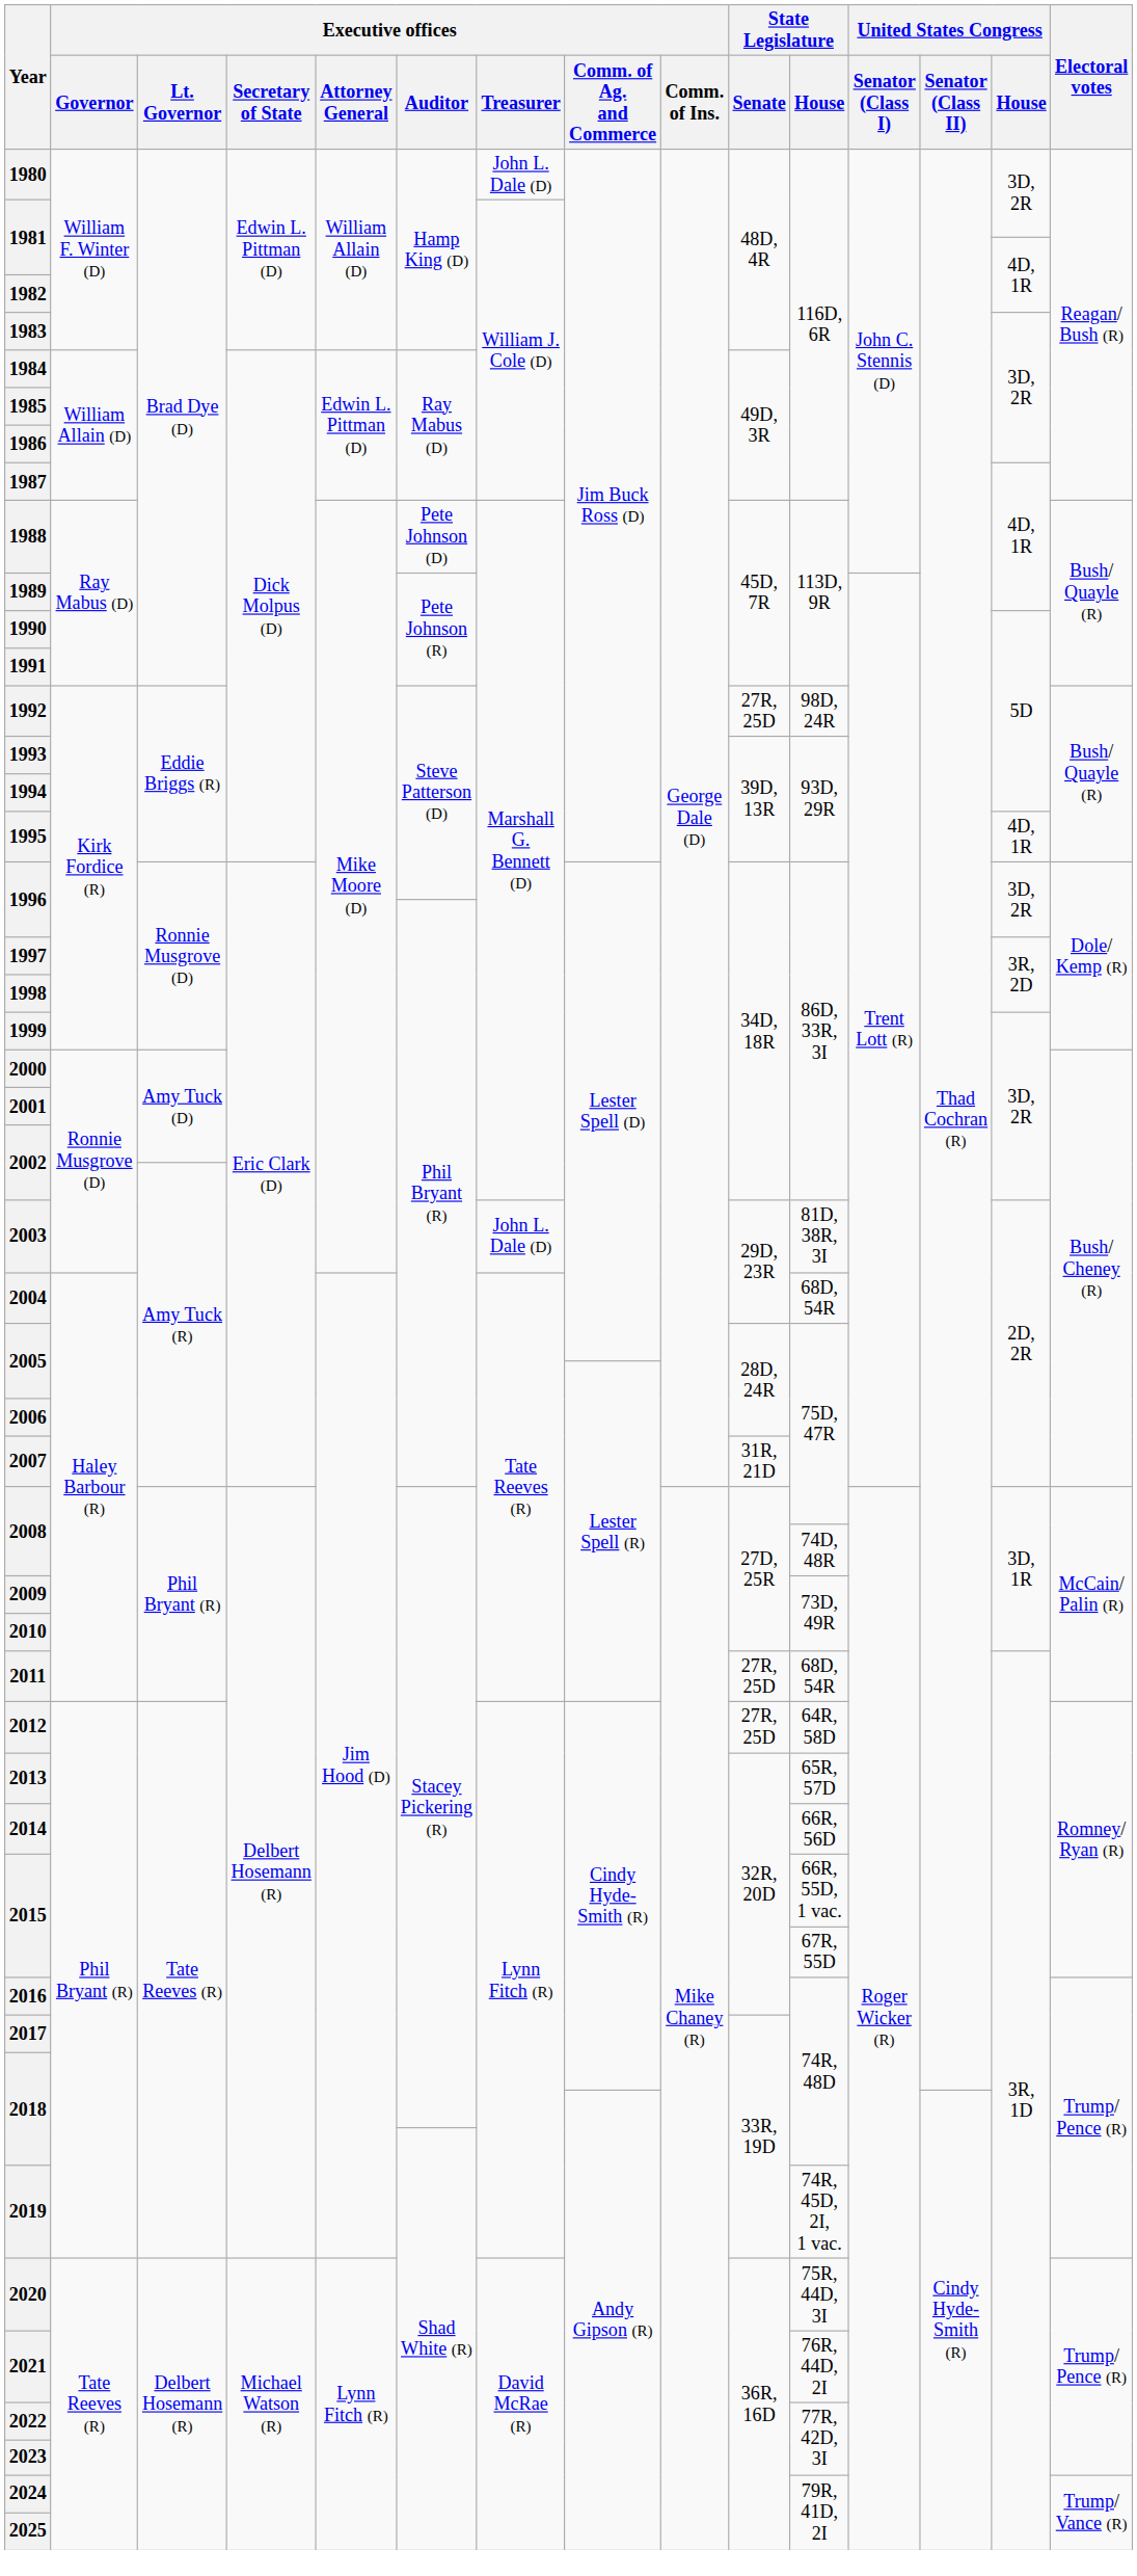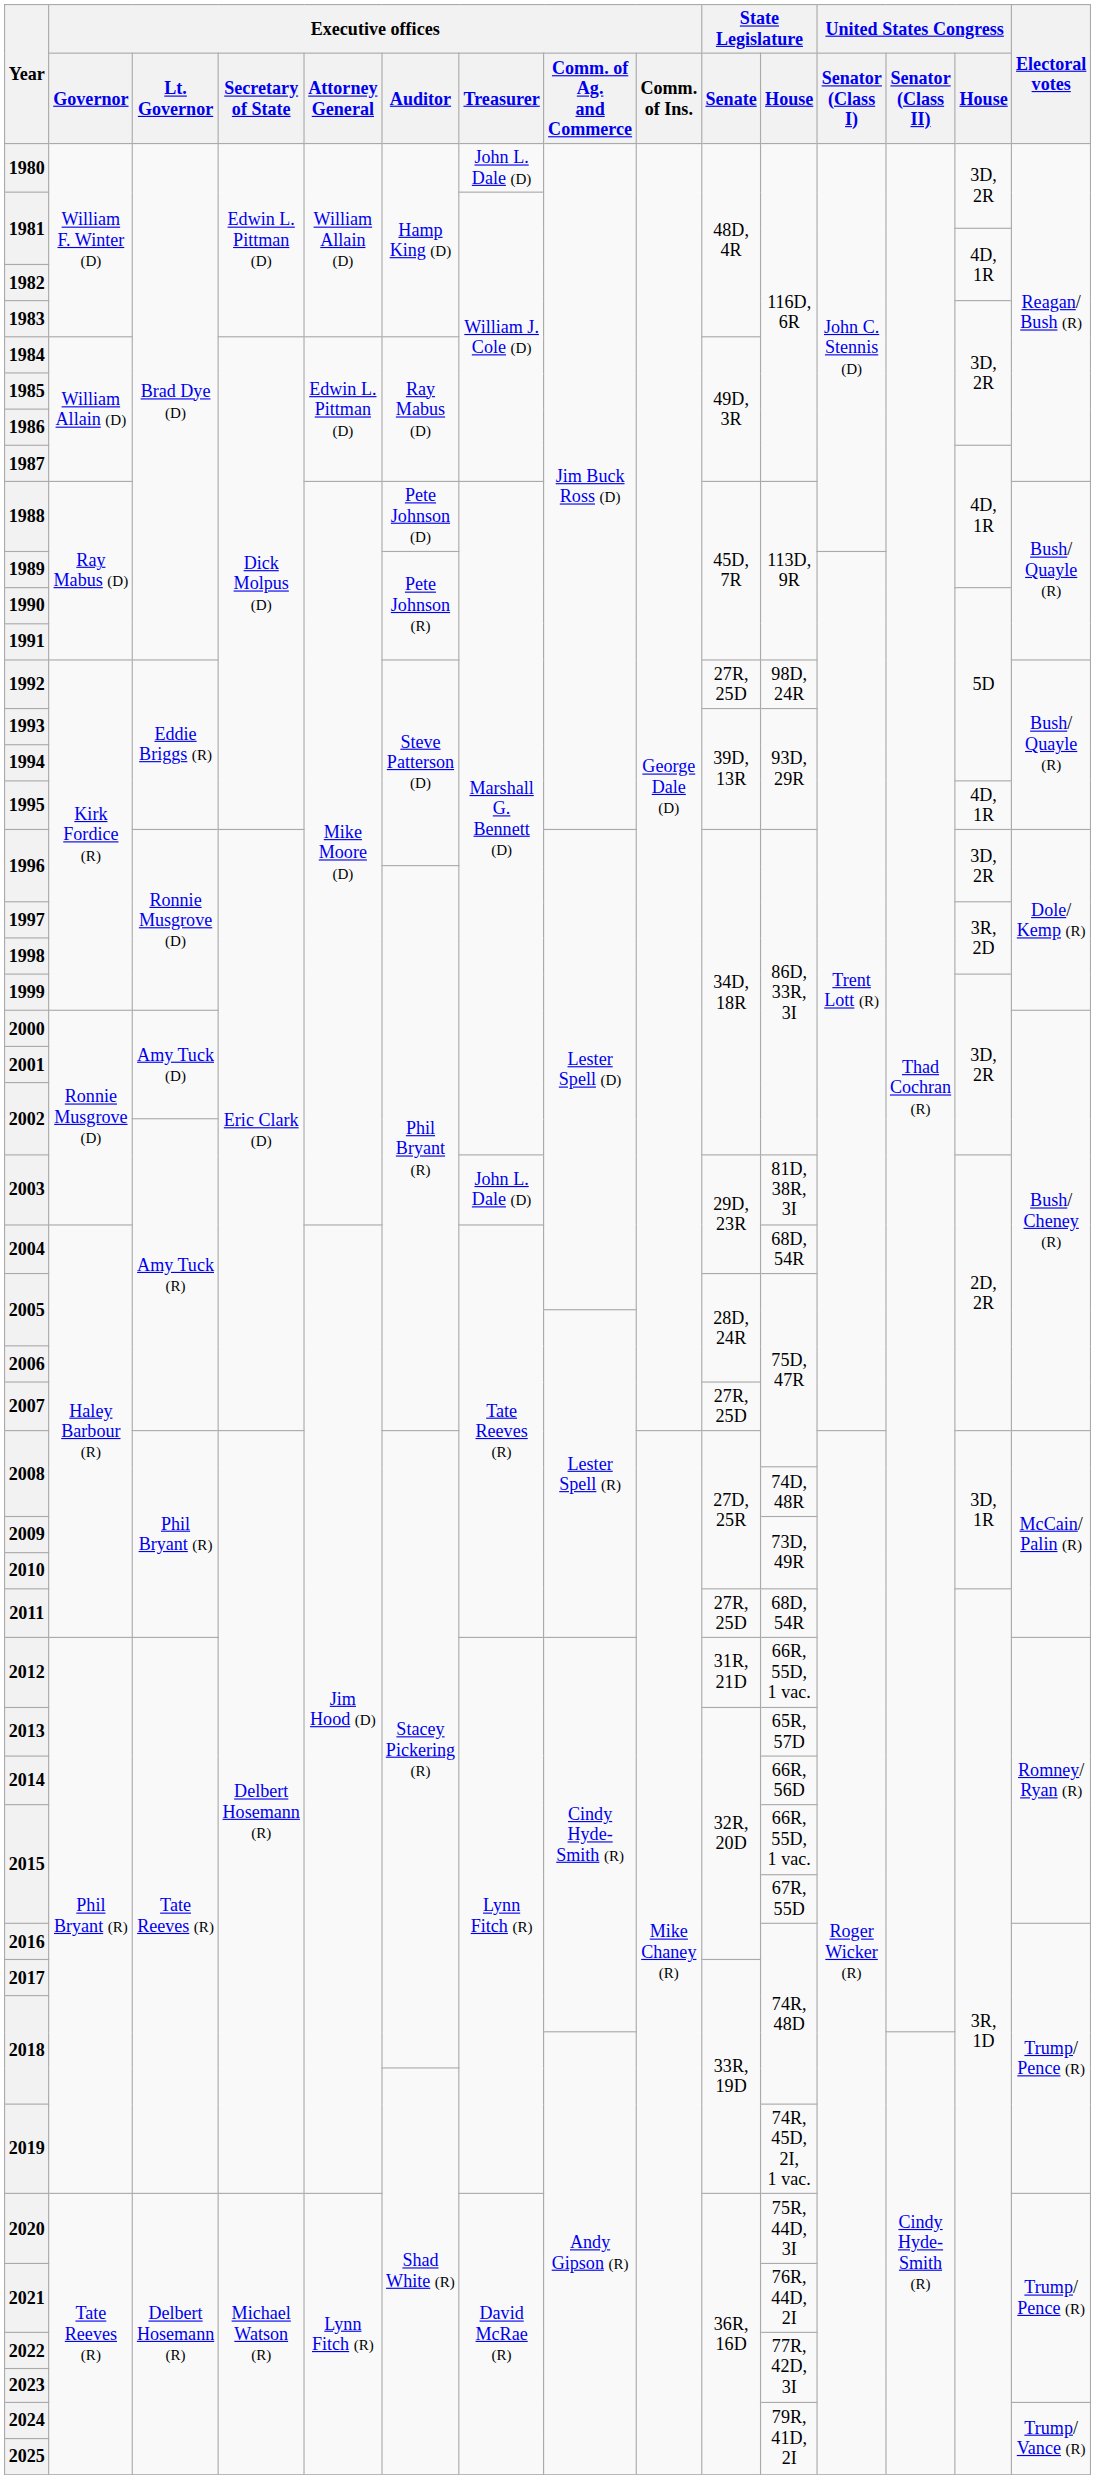 <table class="wikitable sortable sticky-header-multi" style="text-align:center">
 <tr style="height:2em">
 <th rowspan=2 class=unsortable>Year</th>
 <th colspan=8>Executive offices</th>
 <th colspan=2><a href='#'>State Legislature</a></th>
 <th colspan=3><a href='#'>United States Congress</a></th>
 <th rowspan=2 class=unsortable><a href='#'>Electoral<br>votes</a></th>
 </tr>
 <tr style="height:2em">
 <th class=unsortable><a href='#'>Governor</a></th>
 <th class=unsortable><a href='#'>Lt. Governor</a></th>
 <th class=unsortable><a href='#'>Secretary<br>of State</a></th>
 <th class=unsortable><a href='#'>Attorney<br>General</a></th>
 <th class=unsortable><a href='#'>Auditor</a></th>
 <th class=unsortable><a href='#'>Treasurer</a></th>
 <th class=unsortable><a href='#'>Comm. of Ag.<br>and Commerce</a></th>
 <th class=unsortable>Comm.<br>of Ins.</th>
 <th class=unsortable><a href='#'>Senate</a></th>
 <th class=unsortable><a href='#'>House</a></th>
 <th class=unsortable><a href='#'>Senator (Class I)</a></th>
 <th class=unsortable><a href='#'>Senator (Class II)</a></th>
 <th class=unsortable><a href='#'>House</a></th>
 </tr>
 <tr style="height:2em">
 <th>1980</th>
 <td rowspan=5 ><a href='#'>William F. Winter</a> <small>(D)</small></td>
 <td rowspan=13 ><a href='#'>Brad Dye</a> <small>(D)</small></td>
 <td rowspan=5 ><a href='#'>Edwin L. Pittman</a> <small>(D)</small></td>
 <td rowspan=5 ><a href='#'>William Allain</a> <small>(D)</small></td>
 <td rowspan=5 ><a href='#'>Hamp King</a> <small>(D)</small></td>
 <td><a href='#'>John L. Dale</a> <small>(D)</small></td>
 <td rowspan=17 ><a href='#'>Jim Buck Ross</a> <small>(D)</small></td>
 <td rowspan=32 ><a href='#'>George Dale</a> <small>(D)</small></td>
 <td rowspan=5 >48D, 4R</td>
 <td rowspan=9 >116D, 6R</td>
 <td rowspan=10 ><a href='#'>John C. Stennis</a> <small>(D)</small></td>
 <td rowspan=45 ><a href='#'>Thad Cochran</a> <small>(R)</small></td>
 <td rowspan=2 >3D, 2R</td>
 <td rowspan=9 ><a href='#'>Reagan</a>/<br><a href='#'>Bush</a> <small>(R)</small> </td>
 </tr>
 <tr style="height:2em">
 <th rowspan=2>1981</th>
 <td rowspan=8 ><a href='#'>William J. Cole</a> <small>(D)</small></td>
 </tr>
 <tr style="height:2em">
 <td rowspan=2 >4D, 1R</td>
 </tr>
 <tr style="height:2em">
 <th>1982</th>
 </tr>
 <tr style="height:2em">
 <th>1983</th>
 <td rowspan=4 >3D, 2R</td>
 </tr>
 <tr style="height:2em">
 <th>1984</th>
 <td rowspan=4 ><a href='#'>William Allain</a> <small>(D)</small></td>
 <td rowspan=12 ><a href='#'>Dick Molpus</a> <small>(D)</small></td>
 <td rowspan=4 ><a href='#'>Edwin L. Pittman</a> <small>(D)</small></td>
 <td rowspan=4 ><a href='#'>Ray Mabus</a> <small>(D)</small></td>
 <td rowspan=4 >49D, 3R</td>
 </tr>
 <tr style="height:2em">
 <th>1985</th>
 </tr>
 <tr style="height:2em">
 <th>1986</th>
 </tr>
 <tr style="height:2em">
 <th>1987</th>
 <td rowspan=3 >4D, 1R</td>
 </tr>
 <tr style="height:2em">
 <th>1988</th>
 <td rowspan=4 ><a href='#'>Ray Mabus</a>  <small>(D)</small></td>
 <td rowspan=18 ><a href='#'>Mike Moore</a> <small>(D)</small></td>
 <td><a href='#'>Pete Johnson</a> <small>(D)</small></td>
 <td rowspan=17 ><a href='#'>Marshall G.<br>Bennett</a> <small>(D)</small></td>
 <td rowspan=4 >45D, 7R</td>
 <td rowspan=4 >113D, 9R</td>
 <td rowspan=4 ><a href='#'>Bush</a>/<br><a href='#'>Quayle</a> <small>(R)</small> </td>
 </tr>
 <tr style="height:2em">
 <th>1989</th>
 <td rowspan=3 ><a href='#'>Pete Johnson</a> <small>(R)</small></td>
 <td rowspan=22 ><a href='#'>Trent Lott</a> <small>(R)</small></td>
 </tr>
 <tr style="height:2em">
 <th>1990</th>
 <td rowspan=5 >5D</td>
 </tr>
 <tr style="height:2em">
 <th>1991</th>
 </tr>
 <tr style="height:2em">
 <th>1992</th>
 <td rowspan=9 ><a href='#'>Kirk Fordice</a> <small>(R)</small></td>
 <td rowspan=4 ><a href='#'>Eddie Briggs</a> <small>(R)</small></td>
 <td rowspan=5 ><a href='#'>Steve Patterson</a> <small>(D)</small></td>
 <td>27R, 25D</td>
 <td rowspan=1 >98D, 24R</td>
 <td rowspan=4 ><a href='#'>Bush</a>/<br><a href='#'>Quayle</a> <small>(R)</small> </td>
 </tr>
 <tr style="height:2em">
 <th>1993</th>
 <td rowspan=3 >39D, 13R</td>
 <td rowspan=3 >93D, 29R</td>
 </tr>
 <tr style="height:2em">
 <th>1994</th>
 </tr>
 <tr style="height:2em">
 <th>1995</th>
 <td>4D, 1R</td>
 </tr>
 <tr style="height:2em">
 <th rowspan=2>1996</th>
 <td rowspan=5 ><a href='#'>Ronnie Musgrove</a> <small>(D)</small></td>
 <td rowspan=15 ><a href='#'>Eric Clark</a> <small>(D)</small></td>
 <td rowspan=12 ><a href='#'>Lester Spell</a> <small>(D)</small></td>
 <td rowspan=9 >34D, 18R</td>
 <td rowspan=9 >86D, 33R, 3I</td>
 <td rowspan=2 >3D, 2R</td>
 <td rowspan=5 ><a href='#'>Dole</a>/<br><a href='#'>Kemp</a> <small>(R)</small> </td>
 </tr>
 <tr style="height:2em">
 <td rowspan=14 ><a href='#'>Phil Bryant</a> <small>(R)</small></td>
 </tr>
 <tr style="height:2em">
 <th>1997</th>
 <td rowspan=2 >3R, 2D</td>
 </tr>
 <tr style="height:2em">
 <th>1998</th>
 </tr>
 <tr style="height:2em">
 <th>1999</th>
 <td rowspan=5 >3D, 2R</td>
 </tr>
 <tr style="height:2em">
 <th>2000</th>
 <td rowspan=5 ><a href='#'>Ronnie Musgrove</a> <small>(D)</small></td>
 <td rowspan=3 ><a href='#'>Amy Tuck</a> <small>(D)</small></td>
 <td rowspan=10 ><a href='#'>Bush</a>/<br><a href='#'>Cheney</a> <small>(R)</small> </td>
 </tr>
 <tr style="height:2em">
 <th>2001</th>
 </tr>
 <tr style="height:2em">
 <th rowspan=2>2002</th>
 </tr>
 <tr style="height:2em">
 <td rowspan=7 ><a href='#'>Amy Tuck</a> <small>(R)</small></td>
 </tr>
 <tr style="height:2em">
 <th>2003</th>
 <td><a href='#'>John L. Dale</a> <small>(D)</small></td>
 <td rowspan=2 >29D, 23R</td>
 <td>81D, 38R, 3I</td>
 <td rowspan=6 >2D, 2R</td>
 </tr>
 <tr style="height:2em">
 <th>2004</th>
 <td rowspan=10 ><a href='#'>Haley Barbour</a> <small>(R)</small></td>
 <td rowspan=21 ><a href='#'>Jim Hood</a> <small>(D)</small></td>
 <td rowspan=10 ><a href='#'>Tate Reeves</a> <small>(R)</small></td>
 <td>68D, 54R</td>
 </tr>
 <tr style="height:2em">
 <th rowspan=2>2005</th>
 <td rowspan=3 >28D, 24R</td>
 <td rowspan=5 >75D, 47R</td>
 </tr>
 <tr style="height:2em">
 <td rowspan=8 ><a href='#'>Lester Spell</a> <small>(R)</small></td>
 </tr>
 <tr style="height:2em">
 <th>2006</th>
 </tr>
 <tr style="height:2em">
 <th>2007</th>
-<td>31R, 21D</td>
+<td>27R, 25D</td>
 </tr>
 <tr style="height:2em">
 <th rowspan=2>2008</th>
 <td rowspan=5 ><a href='#'>Phil Bryant</a> <small>(R)</small></td>
 <td rowspan=16 ><a href='#'>Delbert<br>Hosemann</a> <small>(R)</small></td>
 <td rowspan=14 ><a href='#'>Stacey Pickering</a> <small>(R)</small></td>
 <td rowspan=22 ><a href='#'>Mike Chaney</a> <small>(R)</small></td>
 <td rowspan=4 >27D, 25R</td>
 <td rowspan=22 ><a href='#'>Roger Wicker</a> <small>(R)</small></td>
 <td rowspan=4 >3D, 1R</td>
 <td rowspan=5 ><a href='#'>McCain</a>/<br><a href='#'>Palin</a> <small>(R)</small> </td>
 </tr>
 <tr style="height:2em">
 <td>74D, 48R</td>
 </tr>
 <tr style="height:2em">
 <th>2009</th>
 <td rowspan=2 >73D, 49R</td>
 </tr>
 <tr style="height:2em">
 <th>2010</th>
 </tr>
 <tr style="height:2em">
 <th>2011</th>
 <td>27R, 25D</td>
 <td>68D, 54R</td>
 <td rowspan=18 >3R, 1D</td>
 </tr>
 <tr style="height:2em">
 <th>2012</th>
 <td rowspan=11 ><a href='#'>Phil Bryant</a> <small>(R)</small></td>
 <td rowspan=11 ><a href='#'>Tate Reeves</a> <small>(R)</small></td>
 <td rowspan=11 ><a href='#'>Lynn Fitch</a> <small>(R)</small></td>
 <td rowspan=8 ><a href='#'>Cindy<br>Hyde-Smith</a> <small>(R)</small></td>
-<td>27R, 25D</td>
-<td>64R, 58D</td>
+<td>31R, 21D</td>
+<td>66R, 55D, 1 vac.</td>
 <td rowspan=5 ><a href='#'>Romney</a>/<br><a href='#'>Ryan</a> <small>(R)</small> </td>
 </tr>
 <tr style="height:2em">
 <th>2013</th>
 <td rowspan=5 >32R, 20D</td>
 <td>65R, 57D</td>
 </tr>
 <tr style="height:2em">
 <th>2014</th>
 <td rowspan=1 >66R, 56D</td>
 </tr>
 <tr style="height:2em">
 <th rowspan=2>2015</th>
 <td>66R, 55D, 1 vac.</td>
 </tr>
 <tr style="height:2em">
 <td>67R, 55D</td>
 </tr>
 <tr style="height:2em">
 <th>2016</th>
 <td rowspan=5 >74R, 48D</td>
 <td rowspan=6 ><a href='#'>Trump</a>/<br><a href='#'>Pence</a> <small>(R)</small> </td>
 </tr>
 <tr style="height:2em">
 <th>2017</th>
 <td rowspan=5 >33R, 19D</td>
 </tr>
 <tr style="height:2em">
 <th rowspan=3>2018</th>
 </tr>
 <tr style="height:2em">
 <td rowspan=9 ><a href='#'>Andy Gipson</a> <small>(R)</small></td>
 <td rowspan=9 ><a href='#'>Cindy<br>Hyde-Smith</a> <small>(R)</small></td>
 </tr>
 <tr style="height:2em">
 <td rowspan=8 ><a href='#'>Shad White</a> <small>(R)</small></td>
 </tr>
 <tr style="height:2em">
 <th>2019</th>
 <td>74R, 45D, 2I, 1 vac.</td>
 </tr>
 <tr style="height:2em">
 <th>2020</th>
 <td rowspan=6 ><a href='#'>Tate Reeves</a> <small>(R)</small></td>
 <td rowspan=6 ><a href='#'>Delbert<br>Hosemann</a> <small>(R)</small></td>
 <td rowspan=6 ><a href='#'>Michael Watson</a> <small>(R)</small></td>
 <td rowspan=6 ><a href='#'>Lynn Fitch</a> <small>(R)</small></td>
 <td rowspan=6 ><a href='#'>David McRae</a> <small>(R)</small></td>
 <td rowspan=6 >36R, 16D</td>
 <td>75R, 44D, 3I</td>
 <td rowspan=4 ><a href='#'>Trump</a>/<br><a href='#'>Pence</a> <small>(R)</small> </td>
 </tr>
 <tr style="height:2em">
 <th>2021</th>
 <td>76R, 44D, 2I</td>
 </tr>
 <tr style="height:2em">
 <th>2022</th>
 <td rowspan=2 >77R, 42D, 3I</td>
 </tr>
 <tr>
 <th>2023</th>
 </tr>
 <tr style="height:2em">
 <th>2024</th>
 <td rowspan=2 >79R, 41D, 2I</td>
 <td rowspan=2 ><a href='#'>Trump</a>/<br><a href='#'>Vance</a> <small>(R)</small> </td>
 </tr>
 <tr style="height:2em">
 <th>2025</th>
 </tr>
 </table>
